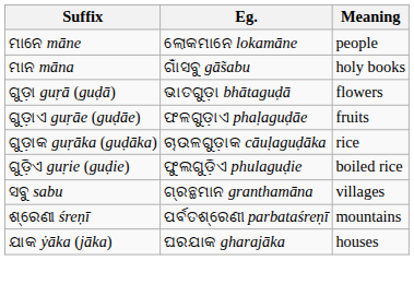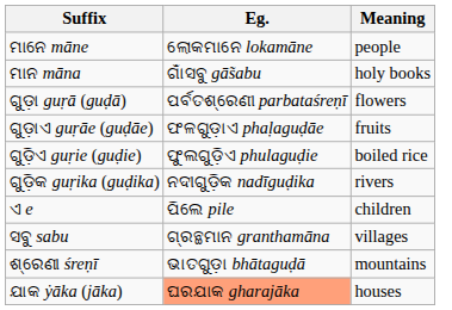 <table class="wikitable">
 <tr>
 <th>Suffix</th>
 <th>Eg.</th>
 <th>Meaning</th>
 </tr>
 <tr>
 <td>ମାନେ <em>māne</em></td>
 <td>ଲୋକମାନେ <em>lokamāne</em></td>
 <td>people</td>
 </tr>
 <tr>
 <td>ମାନ <em>māna</em></td>
 <td>ଗାଁସବୁ <em>gā̃sabu</em></td>
 <td>holy books</td>
 </tr>
 <tr>
 <td>ଗୁଡ଼ା <em>guṛā</em> (<em>guḍā</em>)</td>
-<td>ଭାତଗୁଡ଼ା <em>bhātaguḍā</em></td>
+<td>ପର୍ବତଶ୍ରେଣୀ <em>parbataśreṇī</em></td>
 <td>flowers</td>
 </tr>
 <tr>
 <td>ଗୁଡ଼ାଏ <em>guṛāe</em> (<em>guḍāe</em>)</td>
 <td>ଫଳଗୁଡ଼ାଏ <em>phaḷaguḍāe</em></td>
 <td>fruits</td>
 </tr>
 <tr>
-<td>ଗୁଡ଼ାକ <em>guṛāka</em> (<em>guḍāka</em>)</td>
-<td>ଚାଉଳଗୁଡ଼ାକ <em>cāuḷaguḍāka</em></td>
-<td>rice</td>
-</tr>
-<tr>
 <td>ଗୁଡ଼ିଏ <em>guṛie</em> (<em>guḍie</em>)</td>
 <td>ଫୁଲଗୁଡ଼ିଏ <em>phulaguḍie</em></td>
 <td>boiled rice</td>
+</tr>
+<tr>
+<td>ଗୁଡ଼ିକ <em>guṛika</em> (<em>guḍika</em>)</td>
+<td>ନଦୀଗୁଡ଼ିକ <em>nadīguḍika</em></td>
+<td>rivers</td>
+</tr>
+<tr>
+<td>ଏ <em>e</em></td>
+<td>ପିଲେ <em>pile</em></td>
+<td>children</td>
 </tr>
 <tr>
 <td>ସବୁ <em>sabu</em></td>
 <td>ଗ୍ରନ୍ଥମାନ <em>granthamāna</em></td>
 <td>villages</td>
 </tr>
 <tr>
 <td>ଶ୍ରେଣୀ <em>śreṇī</em></td>
-<td>ପର୍ବତଶ୍ରେଣୀ <em>parbataśreṇī</em></td>
+<td>ଭାତଗୁଡ଼ା <em>bhātaguḍā</em></td>
 <td>mountains</td>
 </tr>
 <tr>
 <td>ଯାକ <em>ẏāka</em> (<em>jāka</em>)</td>
-<td>ଘରଯାକ <em>gharajāka</em></td>
+<td style="background: lightsalmon;">ଘରଯାକ <em>gharajāka</em></td>
 <td>houses</td>
 </tr>
 </table>
